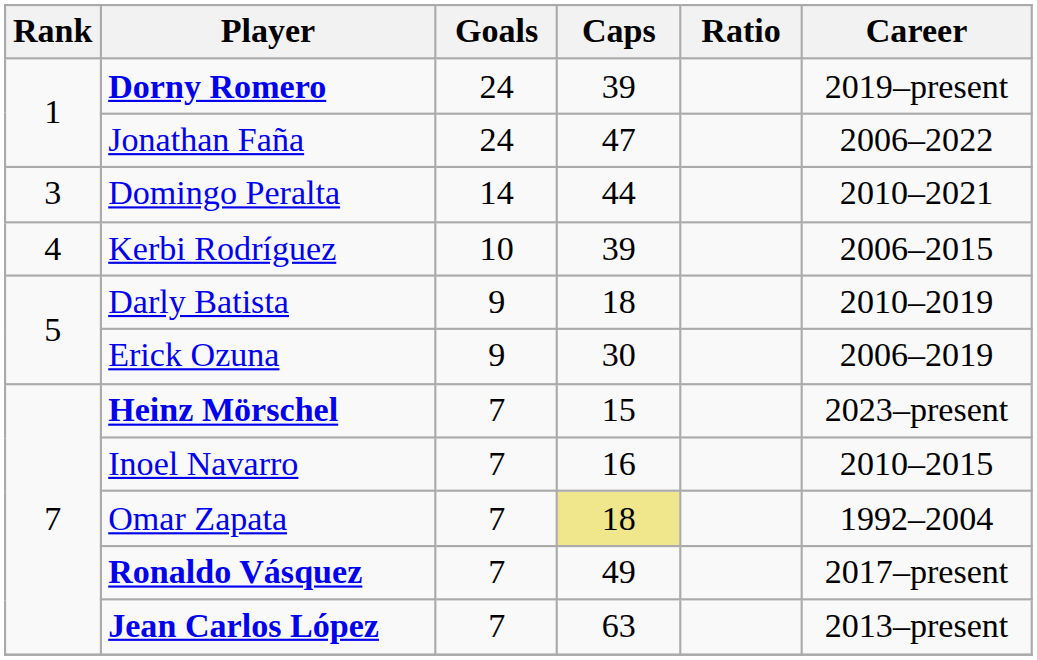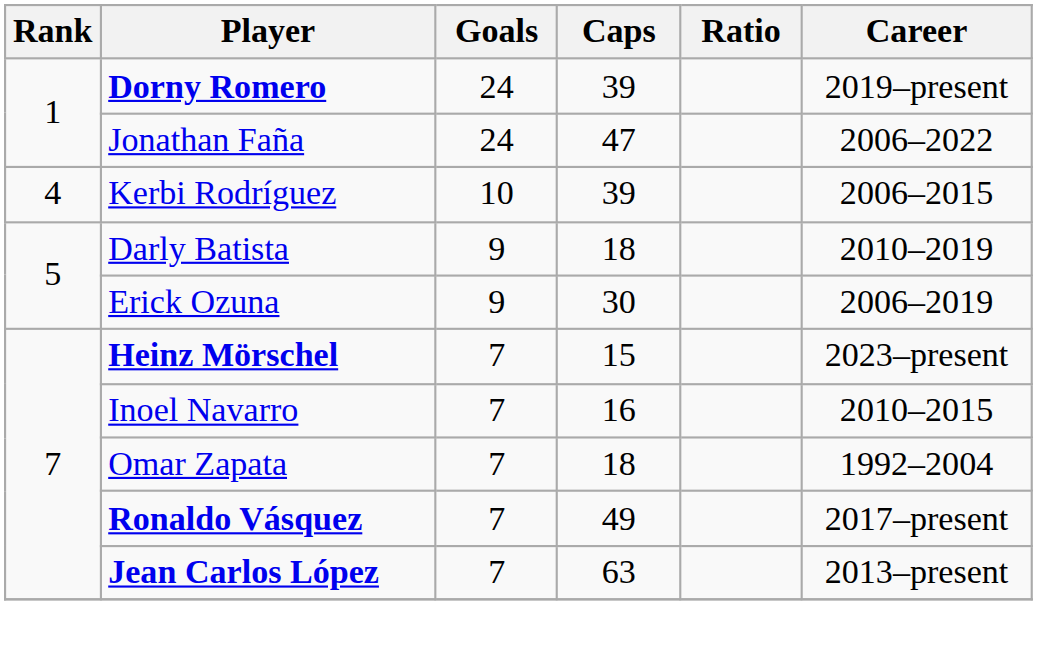 <table class="wikitable sortable" style="text-align:center;">
 <tr>
 <th width=30px>Rank</th>
 <th style="width:150px;">Player</th>
 <th width=50px>Goals</th>
 <th width=50px>Caps</th>
 <th width=50px>Ratio</th>
 <th style="width:100px;">Career</th>
 </tr>
 <tr>
 <td rowspan=2>1</td>
 <td style="text-align: left;"><strong><a href='#'>Dorny Romero</a></strong></td>
 <td>24</td>
 <td>39</td>
 <td></td>
 <td>2019–present</td>
 </tr>
 <tr>
 <td style="text-align: left;"><a href='#'>Jonathan Faña</a></td>
 <td>24</td>
 <td>47</td>
 <td></td>
 <td>2006–2022</td>
-</tr>
-<tr>
-<td>3</td>
-<td style="text-align: left;"><a href='#'>Domingo Peralta</a></td>
-<td>14</td>
-<td>44</td>
-<td></td>
-<td>2010–2021</td>
 </tr>
 <tr>
 <td>4</td>
 <td style="text-align: left;"><a href='#'>Kerbi Rodríguez</a></td>
 <td>10</td>
 <td>39</td>
 <td></td>
 <td>2006–2015</td>
 </tr>
 <tr>
 <td rowspan=2>5</td>
 <td style="text-align: left;"><a href='#'>Darly Batista</a></td>
 <td>9</td>
 <td>18</td>
 <td></td>
 <td>2010–2019</td>
 </tr>
 <tr>
 <td style="text-align: left;"><a href='#'>Erick Ozuna</a></td>
 <td>9</td>
 <td>30</td>
 <td></td>
 <td>2006–2019</td>
 </tr>
 <tr>
 <td rowspan=5>7</td>
 <td style="text-align: left;"><strong><a href='#'>Heinz Mörschel</a></strong></td>
 <td>7</td>
 <td>15</td>
 <td></td>
 <td>2023–present</td>
 </tr>
 <tr>
 <td style="text-align: left;"><a href='#'>Inoel Navarro</a></td>
 <td>7</td>
 <td>16</td>
 <td></td>
 <td>2010–2015</td>
 </tr>
 <tr>
 <td style="text-align: left;"><a href='#'>Omar Zapata</a></td>
 <td>7</td>
-<td style="background: khaki;">18</td>
+<td>18</td>
 <td></td>
 <td>1992–2004</td>
 </tr>
 <tr>
 <td style="text-align: left;"><strong><a href='#'>Ronaldo Vásquez</a></strong></td>
 <td>7</td>
 <td>49</td>
 <td></td>
 <td>2017–present</td>
 </tr>
 <tr>
 <td style="text-align: left;"><strong><a href='#'>Jean Carlos López</a></strong></td>
 <td>7</td>
 <td>63</td>
 <td></td>
 <td>2013–present</td>
 </tr>
 <tr>
 </tr>
 </table>
